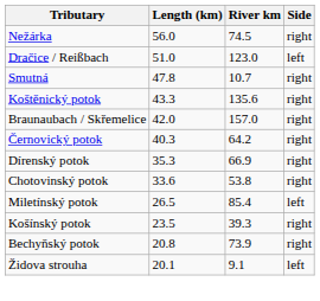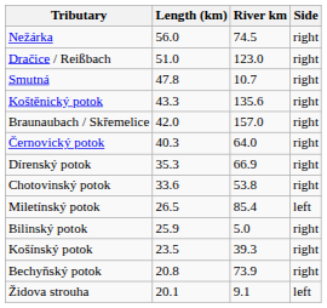 <table class="wikitable">
 <tr>
 <th>Tributary</th>
 <th>Length (km)</th>
 <th>River km</th>
 <th>Side</th>
 </tr>
 <tr>
 <td><a href='#'>Nežárka</a></td>
 <td>56.0</td>
 <td>74.5</td>
 <td>right</td>
 </tr>
 <tr>
 <td><a href='#'>Dračice</a> / Reißbach</td>
 <td>51.0</td>
 <td>123.0</td>
-<td>left</td>
+<td>right</td>
 </tr>
 <tr>
 <td><a href='#'>Smutná</a></td>
 <td>47.8</td>
 <td>10.7</td>
 <td>right</td>
 </tr>
 <tr>
 <td><a href='#'>Koštěnický potok</a></td>
 <td>43.3</td>
 <td>135.6</td>
 <td>right</td>
 </tr>
 <tr>
 <td>Braunaubach / Skřemelice</td>
 <td>42.0</td>
 <td>157.0</td>
 <td>right</td>
 </tr>
 <tr>
 <td><a href='#'>Černovický potok</a></td>
 <td>40.3</td>
-<td>64.2</td>
+<td>64.0</td>
 <td>right</td>
 </tr>
 <tr>
 <td>Dírenský potok</td>
 <td>35.3</td>
 <td>66.9</td>
 <td>right</td>
 </tr>
 <tr>
 <td>Chotovinský potok</td>
 <td>33.6</td>
 <td>53.8</td>
 <td>right</td>
 </tr>
 <tr>
 <td>Miletínský potok</td>
 <td>26.5</td>
 <td>85.4</td>
 <td>left</td>
 </tr>
 <tr>
+<td>Bilinský potok</td>
+<td>25.9</td>
+<td>5.0</td>
+<td>right</td>
+</tr>
+<tr>
 <td>Košínský potok</td>
 <td>23.5</td>
 <td>39.3</td>
 <td>right</td>
 </tr>
 <tr>
 <td>Bechyňský potok</td>
 <td>20.8</td>
 <td>73.9</td>
 <td>right</td>
 </tr>
 <tr>
 <td>Židova strouha</td>
 <td>20.1</td>
 <td>9.1</td>
 <td>left</td>
 </tr>
 </table>
